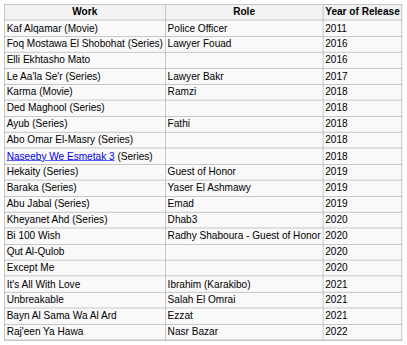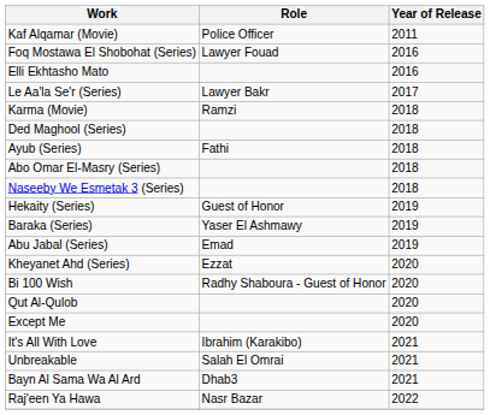 <table class="wikitable">
 <tr>
 <th>Work</th>
 <th>Role</th>
 <th>Year of Release</th>
 </tr>
 <tr>
 <td>Kaf Alqamar (Movie)</td>
 <td>Police Officer</td>
 <td>2011</td>
 </tr>
 <tr>
 <td>Foq Mostawa El Shobohat (Series)</td>
 <td>Lawyer Fouad</td>
 <td>2016</td>
 </tr>
 <tr>
 <td>Elli Ekhtasho Mato</td>
 <td></td>
 <td>2016</td>
 </tr>
 <tr>
 <td>Le Aa'la Se'r (Series)</td>
 <td>Lawyer Bakr</td>
 <td>2017</td>
 </tr>
 <tr>
 <td>Karma (Movie)</td>
 <td>Ramzi</td>
 <td>2018</td>
 </tr>
 <tr>
 <td>Ded Maghool (Series)</td>
 <td></td>
 <td>2018</td>
 </tr>
 <tr>
 <td>Ayub (Series)</td>
 <td>Fathi</td>
 <td>2018</td>
 </tr>
 <tr>
 <td>Abo Omar El-Masry (Series)</td>
 <td></td>
 <td>2018</td>
 </tr>
 <tr>
 <td><a href='#'>Naseeby We Esmetak 3</a> (Series)</td>
 <td></td>
 <td>2018</td>
 </tr>
 <tr>
 <td>Hekaity (Series)</td>
 <td>Guest of Honor</td>
 <td>2019</td>
 </tr>
 <tr>
 <td>Baraka (Series)</td>
 <td>Yaser El Ashmawy</td>
 <td>2019</td>
 </tr>
 <tr>
 <td>Abu Jabal (Series)</td>
 <td>Emad</td>
 <td>2019</td>
 </tr>
 <tr>
 <td>Kheyanet Ahd (Series)</td>
-<td>Dhab3</td>
+<td>Ezzat</td>
 <td>2020</td>
 </tr>
 <tr>
 <td>Bi 100 Wish</td>
 <td>Radhy Shaboura - Guest of Honor</td>
 <td>2020</td>
 </tr>
 <tr>
 <td>Qut Al-Qulob</td>
 <td></td>
 <td>2020</td>
 </tr>
 <tr>
 <td>Except Me</td>
 <td></td>
 <td>2020</td>
 </tr>
 <tr>
 <td>It's All With Love</td>
 <td>Ibrahim (Karakibo)</td>
 <td>2021</td>
 </tr>
 <tr>
 <td>Unbreakable</td>
 <td>Salah El Omrai</td>
 <td>2021</td>
 </tr>
 <tr>
 <td>Bayn Al Sama Wa Al Ard</td>
-<td>Ezzat</td>
+<td>Dhab3</td>
 <td>2021</td>
 </tr>
 <tr>
 <td>Raj'een Ya Hawa</td>
 <td>Nasr Bazar</td>
 <td>2022</td>
 </tr>
 <tr>
 </tr>
 </table>
